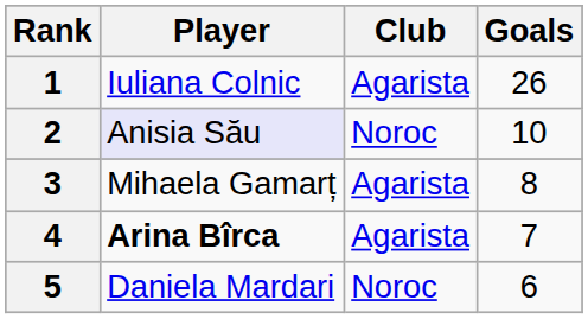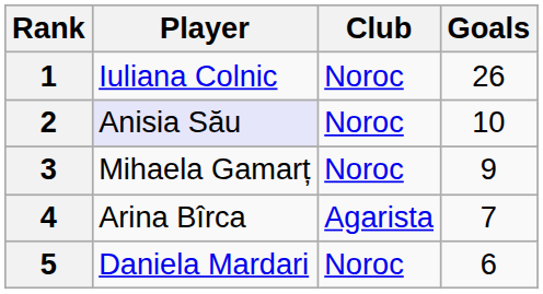 <table class="wikitable">
 <tr>
 <th>Rank</th>
 <th>Player</th>
 <th>Club</th>
 <th>Goals</th>
 </tr>
 <tr>
 <th rowspan=1 align=center>1</th>
 <td> <a href='#'>Iuliana Colnic</a></td>
-<td><a href='#'>Agarista</a></td>
+<td><a href='#'>Noroc</a></td>
 <td align=center>26</td>
 </tr>
 <tr>
 <th rowspan=1 align=center>2</th>
 <td style="background: lavender;"> Anisia Său</td>
 <td><a href='#'>Noroc</a></td>
 <td rowspan=1 align=center>10</td>
 </tr>
 <tr>
 <th rowspan=1 align=center>3</th>
 <td> Mihaela Gamarț</td>
-<td><a href='#'>Agarista</a></td>
-<td rowspan=1 align=center>8</td>
+<td><a href='#'>Noroc</a></td>
+<td rowspan=1 align=center>9</td>
 </tr>
 <tr>
 <th rowspan=1 align=center>4</th>
-<td><strong> Arina Bîrca</strong></td>
+<td> Arina Bîrca</td>
 <td><a href='#'>Agarista</a></td>
 <td rowspan=1 align=center>7</td>
 </tr>
 <tr>
 <th rowspan=1 align=center>5</th>
 <td> <a href='#'>Daniela Mardari</a></td>
 <td><a href='#'>Noroc</a></td>
 <td rowspan=1 align=center>6</td>
 </tr>
 </table>
